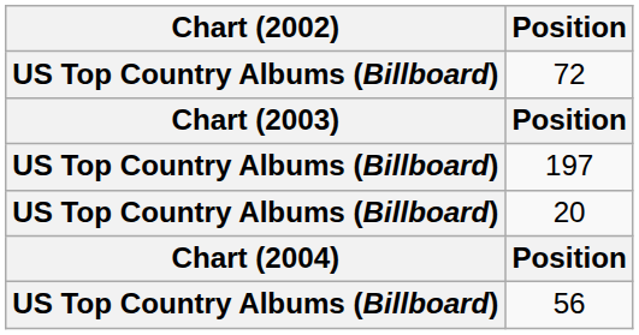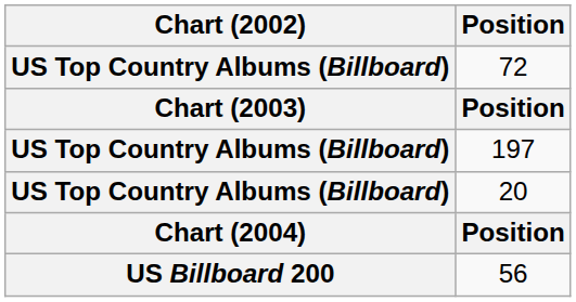 <table class="wikitable plainrowheaders" style="text-align:center">
 <tr>
 <th scope="col">Chart (2002)</th>
 <th scope="col">Position</th>
 </tr>
 <tr>
 <th scope="row">US Top Country Albums (<em>Billboard</em>)</th>
 <td>72</td>
 </tr>
 <tr>
 <th scope="col">Chart (2003)</th>
 <th scope="col">Position</th>
 </tr>
 <tr>
 <th scope="row">US Top Country Albums (<em>Billboard</em>)</th>
 <td>197</td>
 </tr>
 <tr>
 <th scope="row">US Top Country Albums (<em>Billboard</em>)</th>
 <td>20</td>
 </tr>
 <tr>
 <th scope="col">Chart (2004)</th>
 <th scope="col">Position</th>
 </tr>
 <tr>
-<th scope="row">US Top Country Albums (<em>Billboard</em>)</th>
+<th scope="row">US <em>Billboard</em> 200</th>
 <td>56</td>
 </tr>
 </table>
